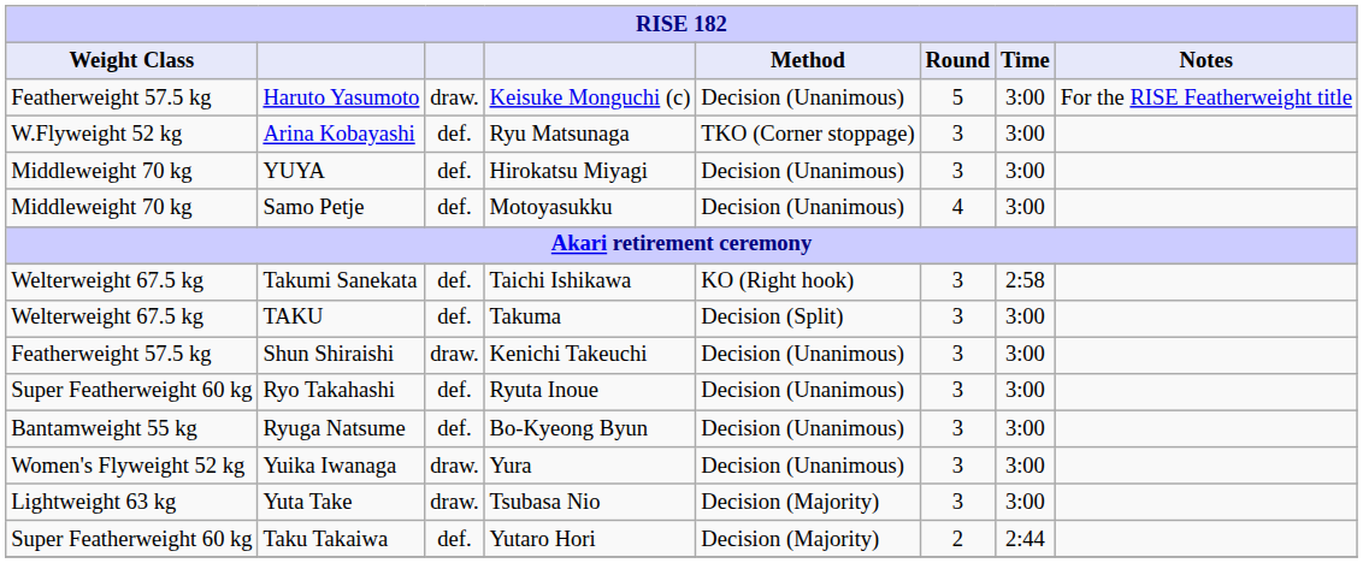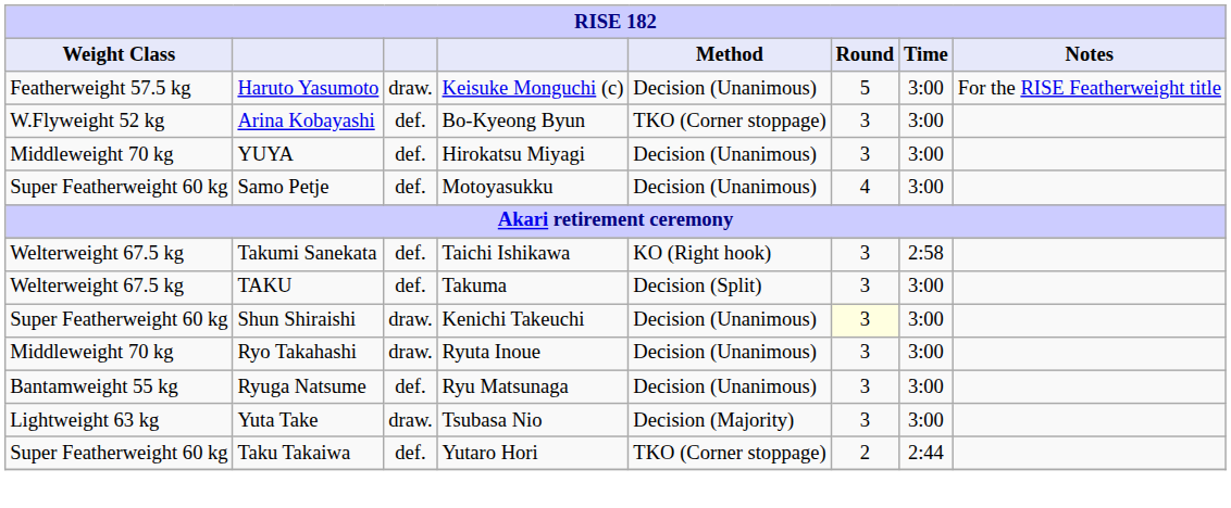 <table class="wikitable" style="font-size: 80%;">
 <tr>
 <th colspan="8" style="background-color: #ccf; color: #000080; text-align: center;"><strong>RISE 182</strong></th>
 </tr>
 <tr>
 <th colspan="1" style="background-color: #E6E8FA; color: #000000; text-align: center;">Weight Class</th>
 <th colspan="1" style="background-color: #E6E8FA; color: #000000; text-align: center;"></th>
 <th colspan="1" style="background-color: #E6E8FA; color: #000000; text-align: center;"></th>
 <th colspan="1" style="background-color: #E6E8FA; color: #000000; text-align: center;"></th>
 <th colspan="1" style="background-color: #E6E8FA; color: #000000; text-align: center;">Method</th>
 <th colspan="1" style="background-color: #E6E8FA; color: #000000; text-align: center;">Round</th>
 <th colspan="1" style="background-color: #E6E8FA; color: #000000; text-align: center;">Time</th>
 <th colspan="1" style="background-color: #E6E8FA; color: #000000; text-align: center;">Notes</th>
 </tr>
 <tr>
 <td>Featherweight 57.5 kg</td>
 <td> <a href='#'>Haruto Yasumoto</a></td>
 <td align="center">draw.</td>
 <td> <a href='#'>Keisuke Monguchi</a> (c)</td>
 <td>Decision (Unanimous)</td>
 <td align="center">5</td>
 <td align="center">3:00</td>
 <td>For the <a href='#'>RISE Featherweight title</a></td>
 </tr>
 <tr>
 <td>W.Flyweight 52 kg</td>
 <td> <a href='#'>Arina Kobayashi</a></td>
 <td align="center">def.</td>
-<td> Ryu Matsunaga</td>
+<td> Bo-Kyeong Byun</td>
 <td>TKO (Corner stoppage)</td>
 <td align="center">3</td>
 <td align="center">3:00</td>
 <td></td>
 </tr>
 <tr>
 <td>Middleweight 70 kg</td>
 <td> YUYA</td>
 <td align="center">def.</td>
 <td> Hirokatsu Miyagi</td>
 <td>Decision (Unanimous)</td>
 <td align="center">3</td>
 <td align="center">3:00</td>
 <td></td>
 </tr>
 <tr>
-<td>Middleweight 70 kg</td>
+<td>Super Featherweight 60 kg</td>
 <td> Samo Petje</td>
 <td align="center">def.</td>
 <td> Motoyasukku</td>
 <td>Decision (Unanimous)</td>
 <td align="center">4</td>
 <td align="center">3:00</td>
 <td></td>
 </tr>
 <tr>
 <th colspan="8" style="background-color: #ccf; color: #000080; text-align: center;"><strong><a href='#'>Akari</a> retirement ceremony</strong></th>
 </tr>
 <tr>
 </tr>
 <tr>
 <td>Welterweight 67.5 kg</td>
 <td> Takumi Sanekata</td>
 <td align="center">def.</td>
 <td> Taichi Ishikawa</td>
 <td>KO (Right hook)</td>
 <td align="center">3</td>
 <td align="center">2:58</td>
 <td></td>
 </tr>
 <tr>
 <td>Welterweight 67.5 kg</td>
 <td> TAKU</td>
 <td align="center">def.</td>
 <td> Takuma</td>
 <td>Decision (Split)</td>
 <td align="center">3</td>
 <td align="center">3:00</td>
 <td></td>
 </tr>
 <tr>
-<td>Featherweight 57.5 kg</td>
+<td>Super Featherweight 60 kg</td>
 <td> Shun Shiraishi</td>
 <td align="center">draw.</td>
 <td> Kenichi Takeuchi</td>
 <td>Decision (Unanimous)</td>
-<td align="center">3</td>
+<td align="center" style="background: lightyellow;">3</td>
 <td align="center">3:00</td>
 <td></td>
 </tr>
 <tr>
-<td>Super Featherweight 60 kg</td>
+<td>Middleweight 70 kg</td>
 <td> Ryo Takahashi</td>
-<td align="center">def.</td>
+<td align="center">draw.</td>
 <td> Ryuta Inoue</td>
 <td>Decision (Unanimous)</td>
 <td align="center">3</td>
 <td align="center">3:00</td>
 <td></td>
 </tr>
 <tr>
 <td>Bantamweight 55 kg</td>
 <td> Ryuga Natsume</td>
 <td align="center">def.</td>
-<td> Bo-Kyeong Byun</td>
-<td>Decision (Unanimous)</td>
-<td align="center">3</td>
-<td align="center">3:00</td>
-<td></td>
-</tr>
-<tr>
-<td>Women's Flyweight 52 kg</td>
-<td> Yuika Iwanaga</td>
-<td align="center">draw.</td>
-<td> Yura</td>
+<td> Ryu Matsunaga</td>
 <td>Decision (Unanimous)</td>
 <td align="center">3</td>
 <td align="center">3:00</td>
 <td></td>
 </tr>
 <tr>
 <td>Lightweight 63 kg</td>
 <td> Yuta Take</td>
 <td align="center">draw.</td>
 <td> Tsubasa Nio</td>
 <td>Decision (Majority)</td>
 <td align="center">3</td>
 <td align="center">3:00</td>
 <td></td>
 </tr>
 <tr>
 <td>Super Featherweight 60 kg</td>
 <td> Taku Takaiwa</td>
 <td align="center">def.</td>
 <td> Yutaro Hori</td>
-<td>Decision (Majority)</td>
+<td>TKO (Corner stoppage)</td>
 <td align="center">2</td>
 <td align="center">2:44</td>
 <td></td>
 </tr>
 <tr>
 </tr>
 </table>
